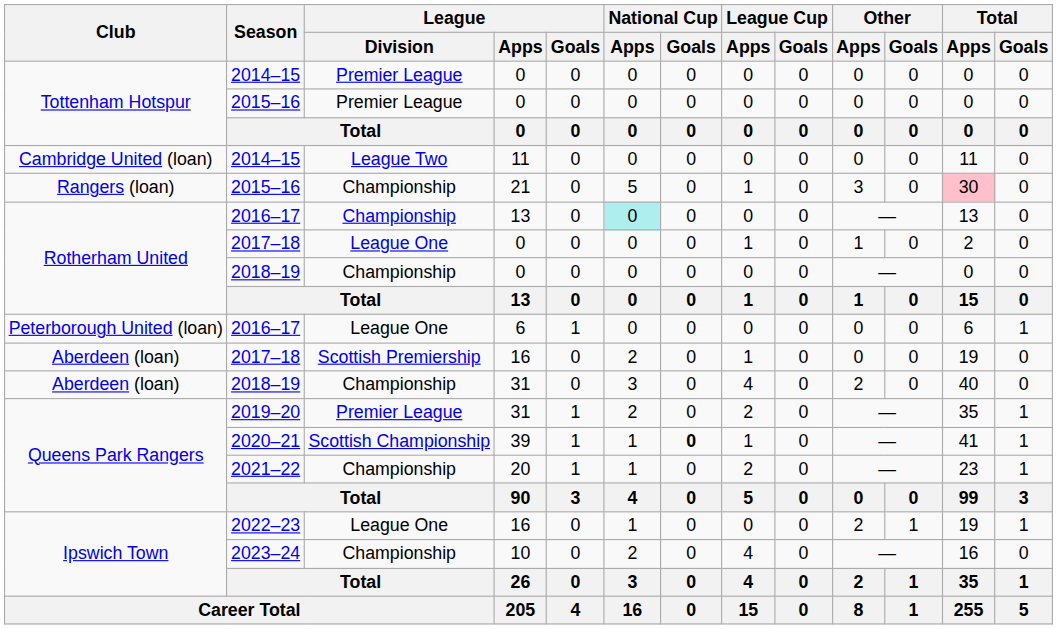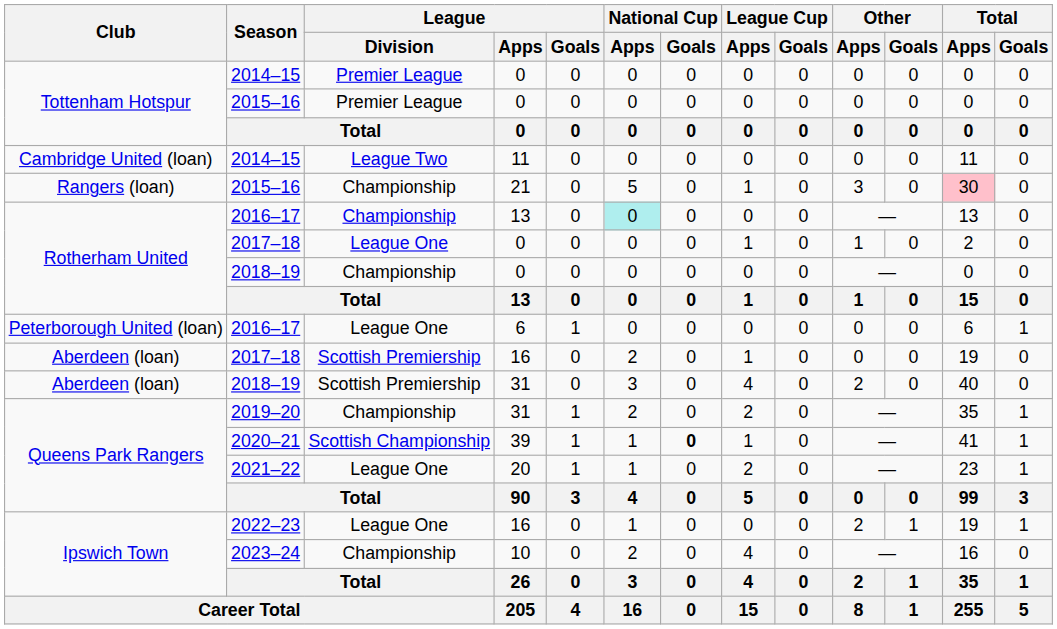 <table class=wikitable style="text-align: center;">
 <tr>
 <th rowspan=2>Club</th>
 <th rowspan=2>Season</th>
 <th colspan=3>League</th>
 <th colspan=2>National Cup</th>
 <th colspan=2>League Cup</th>
 <th colspan=2>Other</th>
 <th colspan=2>Total</th>
 </tr>
 <tr>
 <th>Division</th>
 <th>Apps</th>
 <th>Goals</th>
 <th>Apps</th>
 <th>Goals</th>
 <th>Apps</th>
 <th>Goals</th>
 <th>Apps</th>
 <th>Goals</th>
 <th>Apps</th>
 <th>Goals</th>
 </tr>
 <tr>
 <td rowspan="3"><a href='#'>Tottenham Hotspur</a></td>
 <td><a href='#'>2014–15</a></td>
 <td><a href='#'>Premier League</a></td>
 <td>0</td>
 <td>0</td>
 <td>0</td>
 <td>0</td>
 <td>0</td>
 <td>0</td>
 <td>0</td>
 <td>0</td>
 <td>0</td>
 <td>0</td>
 </tr>
 <tr>
 <td><a href='#'>2015–16</a></td>
 <td>Premier League</td>
 <td>0</td>
 <td>0</td>
 <td>0</td>
 <td>0</td>
 <td>0</td>
 <td>0</td>
 <td>0</td>
 <td>0</td>
 <td>0</td>
 <td>0</td>
 </tr>
 <tr>
 <th colspan="2">Total</th>
 <th>0</th>
 <th>0</th>
 <th>0</th>
 <th>0</th>
 <th>0</th>
 <th>0</th>
 <th>0</th>
 <th>0</th>
 <th>0</th>
 <th>0</th>
 </tr>
 <tr>
 <td><a href='#'>Cambridge United</a> (loan)</td>
 <td><a href='#'>2014–15</a></td>
 <td><a href='#'>League Two</a></td>
 <td>11</td>
 <td>0</td>
 <td>0</td>
 <td>0</td>
 <td>0</td>
 <td>0</td>
 <td>0</td>
 <td>0</td>
 <td>11</td>
 <td>0</td>
 </tr>
 <tr>
 <td><a href='#'>Rangers</a> (loan)</td>
 <td><a href='#'>2015–16</a></td>
 <td>Championship</td>
 <td>21</td>
 <td>0</td>
 <td>5</td>
 <td>0</td>
 <td>1</td>
 <td>0</td>
 <td>3</td>
 <td>0</td>
 <td style="background: pink;">30</td>
 <td>0</td>
 </tr>
 <tr>
 <td rowspan="4"><a href='#'>Rotherham United</a></td>
 <td><a href='#'>2016–17</a></td>
 <td><a href='#'>Championship</a></td>
 <td>13</td>
 <td>0</td>
 <td style="background: paleturquoise;">0</td>
 <td>0</td>
 <td>0</td>
 <td>0</td>
 <td colspan=2>—</td>
 <td>13</td>
 <td>0</td>
 </tr>
 <tr>
 <td><a href='#'>2017–18</a></td>
 <td><a href='#'>League One</a></td>
 <td>0</td>
 <td>0</td>
 <td>0</td>
 <td>0</td>
 <td>1</td>
 <td>0</td>
 <td>1</td>
 <td>0</td>
 <td>2</td>
 <td>0</td>
 </tr>
 <tr>
 <td><a href='#'>2018–19</a></td>
 <td>Championship</td>
 <td>0</td>
 <td>0</td>
 <td>0</td>
 <td>0</td>
 <td>0</td>
 <td>0</td>
 <td colspan=2>—</td>
 <td>0</td>
 <td>0</td>
 </tr>
 <tr>
 <th colspan="2">Total</th>
 <th>13</th>
 <th>0</th>
 <th>0</th>
 <th>0</th>
 <th>1</th>
 <th>0</th>
 <th>1</th>
 <th>0</th>
 <th>15</th>
 <th>0</th>
 </tr>
 <tr>
 <td><a href='#'>Peterborough United</a> (loan)</td>
 <td><a href='#'>2016–17</a></td>
 <td>League One</td>
 <td>6</td>
 <td>1</td>
 <td>0</td>
 <td>0</td>
 <td>0</td>
 <td>0</td>
 <td>0</td>
 <td>0</td>
 <td>6</td>
 <td>1</td>
 </tr>
 <tr>
 <td><a href='#'>Aberdeen</a> (loan)</td>
 <td><a href='#'>2017–18</a></td>
 <td><a href='#'>Scottish Premiership</a></td>
 <td>16</td>
 <td>0</td>
 <td>2</td>
 <td>0</td>
 <td>1</td>
 <td>0</td>
 <td>0</td>
 <td>0</td>
 <td>19</td>
 <td>0</td>
 </tr>
 <tr>
 <td><a href='#'>Aberdeen</a> (loan)</td>
 <td><a href='#'>2018–19</a></td>
-<td>Championship</td>
+<td>Scottish Premiership</td>
 <td>31</td>
 <td>0</td>
 <td>3</td>
 <td>0</td>
 <td>4</td>
 <td>0</td>
 <td>2</td>
 <td>0</td>
 <td>40</td>
 <td>0</td>
 </tr>
 <tr>
 <td rowspan="4"><a href='#'>Queens Park Rangers</a></td>
 <td><a href='#'>2019–20</a></td>
-<td><a href='#'>Premier League</a></td>
+<td>Championship</td>
 <td>31</td>
 <td>1</td>
 <td>2</td>
 <td>0</td>
 <td>2</td>
 <td>0</td>
 <td colspan=2>—</td>
 <td>35</td>
 <td>1</td>
 </tr>
 <tr>
 <td><a href='#'>2020–21</a></td>
 <td><a href='#'>Scottish Championship</a></td>
 <td>39</td>
 <td>1</td>
 <td>1</td>
 <td><strong>0</strong></td>
 <td>1</td>
 <td>0</td>
 <td colspan=2>—</td>
 <td>41</td>
 <td>1</td>
 </tr>
 <tr>
 <td><a href='#'>2021–22</a></td>
-<td>Championship</td>
+<td>League One</td>
 <td>20</td>
 <td>1</td>
 <td>1</td>
 <td>0</td>
 <td>2</td>
 <td>0</td>
 <td colspan=2>—</td>
 <td>23</td>
 <td>1</td>
 </tr>
 <tr>
 <th colspan="2">Total</th>
 <th>90</th>
 <th>3</th>
 <th>4</th>
 <th>0</th>
 <th>5</th>
 <th>0</th>
 <th>0</th>
 <th>0</th>
 <th>99</th>
 <th>3</th>
 </tr>
 <tr>
 <td rowspan="3"><a href='#'>Ipswich Town</a></td>
 <td><a href='#'>2022–23</a></td>
 <td>League One</td>
 <td>16</td>
 <td>0</td>
 <td>1</td>
 <td>0</td>
 <td>0</td>
 <td>0</td>
 <td>2</td>
 <td>1</td>
 <td>19</td>
 <td>1</td>
 </tr>
 <tr>
 <td><a href='#'>2023–24</a></td>
 <td>Championship</td>
 <td>10</td>
 <td>0</td>
 <td>2</td>
 <td>0</td>
 <td>4</td>
 <td>0</td>
 <td colspan=2>—</td>
 <td>16</td>
 <td>0</td>
 </tr>
 <tr>
 <th colspan="2">Total</th>
 <th>26</th>
 <th>0</th>
 <th>3</th>
 <th>0</th>
 <th>4</th>
 <th>0</th>
 <th>2</th>
 <th>1</th>
 <th>35</th>
 <th>1</th>
 </tr>
 <tr>
 <th colspan="3">Career Total</th>
 <th>205</th>
 <th>4</th>
 <th>16</th>
 <th>0</th>
 <th>15</th>
 <th>0</th>
 <th>8</th>
 <th>1</th>
 <th>255</th>
 <th>5</th>
 </tr>
 </table>
